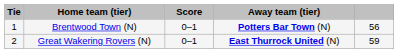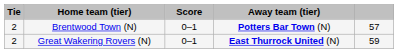 <table class="wikitable" style="width: 600px; background:WhiteSmoke; text-align:center; font-size:90%">
 <tr>
 <td scope="col" style="width:  5.00%; background:silver;"><strong>Tie</strong></td>
 <td scope="col" style="width: 36.25%; background:silver;"><strong>Home team (tier)</strong></td>
 <td scope="col" style="width: 12.50%; background:silver;"><strong>Score</strong></td>
 <td scope="col" style="width: 36.25%; background:silver;"><strong>Away team (tier)</strong></td>
 <td scope="col" style="width: 10.00%; background:silver;"><strong></strong></td>
 </tr>
 <tr>
-<td>1</td>
+<td>2</td>
 <td><a href='#'>Brentwood Town</a> (N)</td>
 <td>0–1</td>
 <td><strong><a href='#'>Potters Bar Town</a></strong> (N)</td>
-<td>56</td>
+<td>57</td>
 </tr>
 <tr>
 <td>2</td>
 <td><a href='#'>Great Wakering Rovers</a> (N)</td>
 <td>0–1</td>
 <td><strong><a href='#'>East Thurrock United</a></strong> (N)</td>
 <td>59</td>
 </tr>
 </table>
